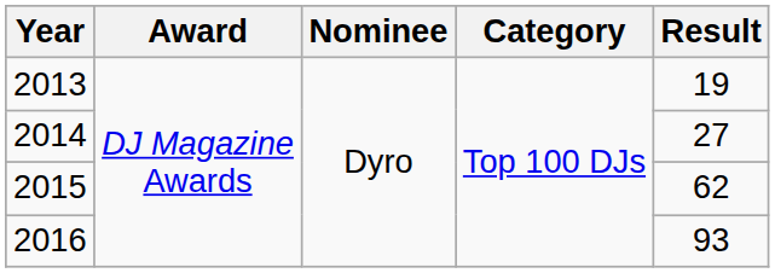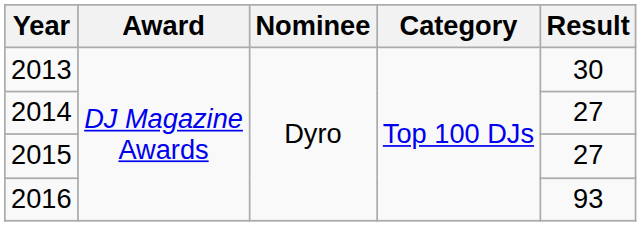 <table class="wikitable plainrowheaders" style="text-align:center;">
 <tr>
 <th>Year</th>
 <th>Award</th>
 <th>Nominee</th>
 <th>Category</th>
 <th>Result</th>
 </tr>
 <tr>
 <td rowspan="1">2013</td>
 <td rowspan="4"><a href='#'><em>DJ Magazine</em><br>Awards</a></td>
 <td rowspan="4">Dyro</td>
 <td rowspan="4"><a href='#'>Top 100 DJs</a></td>
-<td>19</td>
+<td>30</td>
 </tr>
 <tr>
 <td rowspan="1">2014</td>
 <td>27</td>
 </tr>
 <tr>
 <td rowspan="1">2015</td>
-<td>62</td>
+<td>27</td>
 </tr>
 <tr>
 <td rowspan="1">2016</td>
 <td>93</td>
 </tr>
 </table>
